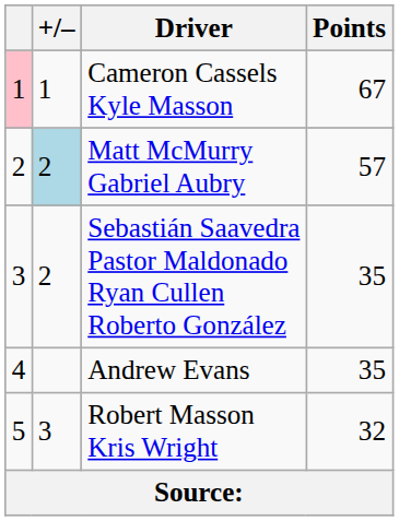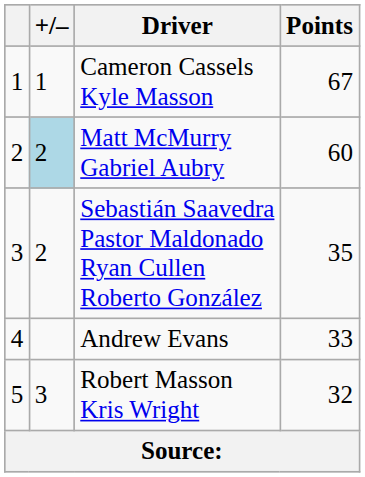 <table class="wikitable" style="font-size: 95%;">
 <tr>
 <th scope="col"></th>
 <th scope="col">+/–</th>
 <th scope="col">Driver</th>
 <th scope="col">Points</th>
 </tr>
 <tr>
-<td align=center style="background: pink;">1</td>
+<td align=center>1</td>
 <td align="left"> 1</td>
 <td> Cameron Cassels<br> <a href='#'>Kyle Masson</a></td>
 <td align=right>67</td>
 </tr>
 <tr>
 <td align=center>2</td>
 <td align="left" style="background: lightblue;"> 2</td>
 <td> <a href='#'>Matt McMurry</a><br> <a href='#'>Gabriel Aubry</a></td>
-<td align=right>57</td>
+<td align=right>60</td>
 </tr>
 <tr>
 <td align=center>3</td>
 <td align="left"> 2</td>
 <td> <a href='#'>Sebastián Saavedra</a><br> <a href='#'>Pastor Maldonado</a><br> <a href='#'>Ryan Cullen</a><br> <a href='#'>Roberto González</a></td>
 <td align=right>35</td>
 </tr>
 <tr>
 <td align=center>4</td>
 <td align="left"></td>
 <td> Andrew Evans</td>
-<td align=right>35</td>
+<td align=right>33</td>
 </tr>
 <tr>
 <td align=center>5</td>
 <td align="left"> 3</td>
 <td> Robert Masson<br> <a href='#'>Kris Wright</a></td>
 <td align=right>32</td>
 </tr>
 <tr>
 <th colspan=5>Source:</th>
 </tr>
 </table>
